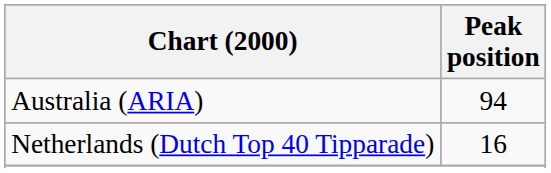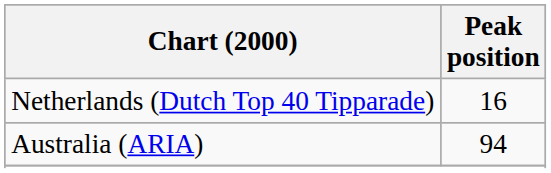 <table class="wikitable sortable">
 <tr>
 <th scope="col">Chart (2000)</th>
 <th scope="col">Peak<br>position</th>
 </tr>
 <tr>
+<td>Netherlands (<a href='#'>Dutch Top 40 Tipparade</a>)</td>
+<td align="center">16</td>
+</tr>
+<tr>
 <td>Australia (<a href='#'>ARIA</a>)</td>
 <td align="center">94</td>
-</tr>
-<tr>
-<td>Netherlands (<a href='#'>Dutch Top 40 Tipparade</a>)</td>
-<td align="center">16</td>
 </tr>
 <tr>
 </tr>
 <tr>
 </tr>
 <tr>
 </tr>
 <tr>
 </tr>
 <tr>
 </tr>
 </table>
